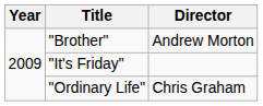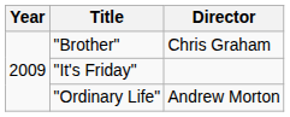 <table class="wikitable">
 <tr>
 <th>Year</th>
 <th>Title</th>
 <th>Director</th>
 </tr>
 <tr>
 <td rowspan="3">2009</td>
 <td>"Brother"</td>
-<td>Andrew Morton</td>
+<td>Chris Graham</td>
 </tr>
 <tr>
 <td>"It's Friday"</td>
 <td></td>
 </tr>
 <tr>
 <td>"Ordinary Life"</td>
-<td>Chris Graham</td>
+<td>Andrew Morton</td>
 </tr>
 </table>
